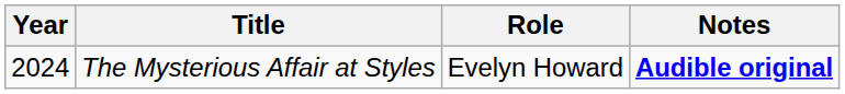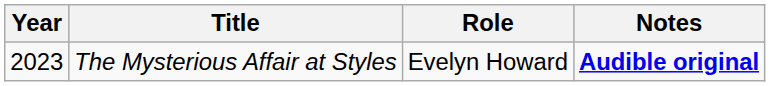 <table class="wikitable">
 <tr>
 <th>Year</th>
 <th>Title</th>
 <th>Role</th>
 <th>Notes</th>
 </tr>
 <tr>
-<td>2024</td>
+<td>2023</td>
 <td><em>The Mysterious Affair at Styles</em></td>
 <td>Evelyn Howard</td>
 <td><strong><a href='#'>Audible original</a></strong></td>
 </tr>
 </table>
